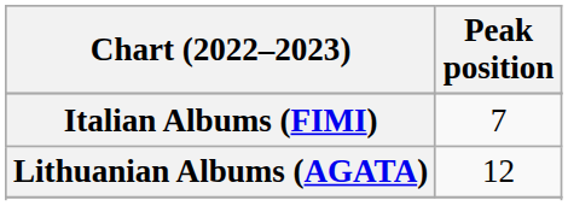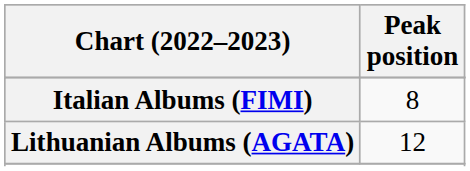 <table class="wikitable sortable plainrowheaders" style="text-align:center">
 <tr>
 <th scope="col">Chart (2022–2023)</th>
 <th scope="col">Peak<br>position</th>
 </tr>
 <tr>
 </tr>
 <tr>
 </tr>
 <tr>
 </tr>
 <tr>
 </tr>
 <tr>
 </tr>
 <tr>
 </tr>
 <tr>
 </tr>
 <tr>
 </tr>
 <tr>
 </tr>
 <tr>
 </tr>
 <tr>
 </tr>
 <tr>
 <th scope="row">Italian Albums (<a href='#'>FIMI</a>)</th>
-<td>7</td>
+<td>8</td>
 </tr>
 <tr>
 <th scope="row">Lithuanian Albums (<a href='#'>AGATA</a>)</th>
 <td>12</td>
 </tr>
 <tr>
 </tr>
 <tr>
 </tr>
 <tr>
 </tr>
 <tr>
 </tr>
 <tr>
 </tr>
 </table>
